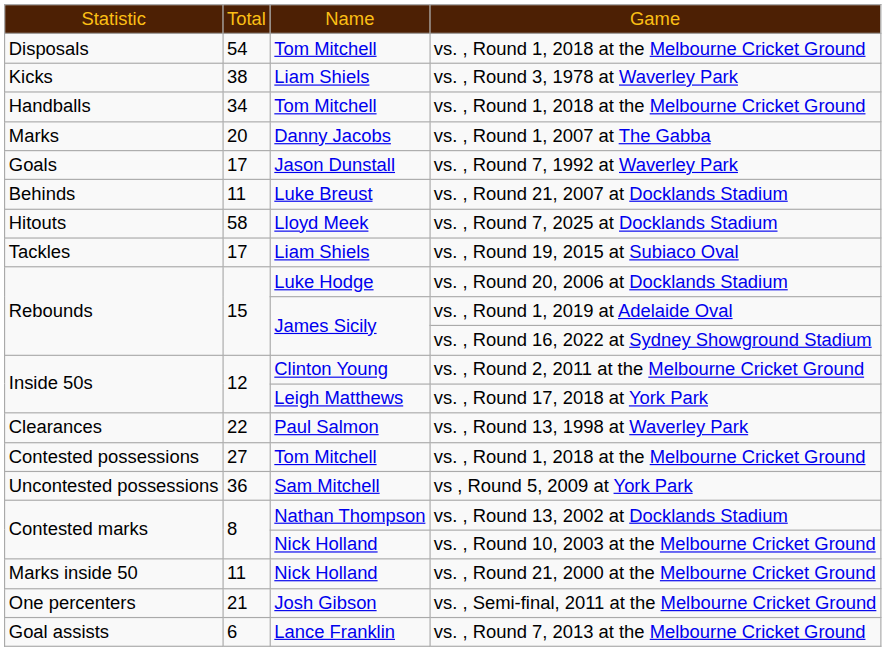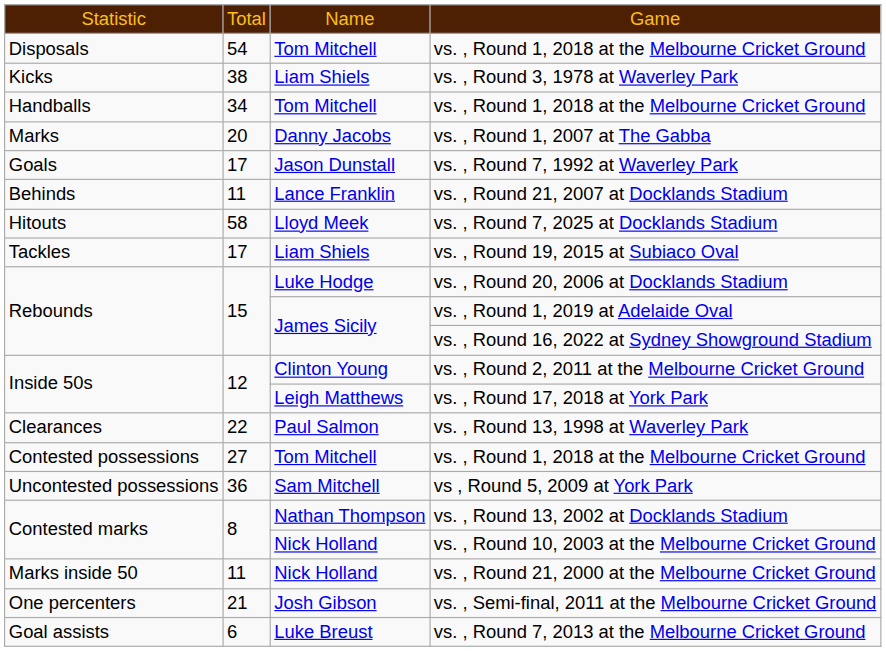 <table class="wikitable" style="text-align:left;">
 <tr style="color:#fbbf15; text-align:center; background:#4d2004;">
 <td>Statistic</td>
 <td>Total</td>
 <td>Name</td>
 <td>Game</td>
 </tr>
 <tr>
 <td>Disposals</td>
 <td>54</td>
 <td><a href='#'>Tom Mitchell</a></td>
 <td>vs. , Round 1, 2018 at the <a href='#'>Melbourne Cricket Ground</a></td>
 </tr>
 <tr>
 <td>Kicks</td>
 <td>38</td>
 <td><a href='#'>Liam Shiels</a></td>
 <td>vs. , Round 3, 1978 at <a href='#'>Waverley Park</a></td>
 </tr>
 <tr>
 <td>Handballs</td>
 <td>34</td>
 <td><a href='#'>Tom Mitchell</a></td>
 <td>vs. , Round 1, 2018 at the <a href='#'>Melbourne Cricket Ground</a></td>
 </tr>
 <tr>
 <td>Marks</td>
 <td>20</td>
 <td><a href='#'>Danny Jacobs</a></td>
 <td>vs. , Round 1, 2007 at <a href='#'>The Gabba</a></td>
 </tr>
 <tr>
 <td>Goals</td>
 <td>17</td>
 <td><a href='#'>Jason Dunstall</a></td>
 <td>vs. , Round 7, 1992 at <a href='#'>Waverley Park</a></td>
 </tr>
 <tr>
 <td>Behinds</td>
 <td>11</td>
-<td><a href='#'>Luke Breust</a></td>
+<td><a href='#'>Lance Franklin</a></td>
 <td>vs. , Round 21, 2007 at <a href='#'>Docklands Stadium</a></td>
 </tr>
 <tr>
 <td>Hitouts</td>
 <td>58</td>
 <td><a href='#'>Lloyd Meek</a></td>
 <td>vs. , Round 7, 2025 at <a href='#'>Docklands Stadium</a></td>
 </tr>
 <tr>
 <td>Tackles</td>
 <td>17</td>
 <td><a href='#'>Liam Shiels</a></td>
 <td>vs. , Round 19, 2015 at <a href='#'>Subiaco Oval</a></td>
 </tr>
 <tr>
 <td rowspan="3">Rebounds</td>
 <td rowspan="3">15</td>
 <td><a href='#'>Luke Hodge</a></td>
 <td>vs. , Round 20, 2006 at <a href='#'>Docklands Stadium</a></td>
 </tr>
 <tr>
 <td rowspan="2"><a href='#'>James Sicily</a></td>
 <td>vs. , Round 1, 2019 at <a href='#'>Adelaide Oval</a></td>
 </tr>
 <tr>
 <td>vs. , Round 16, 2022 at <a href='#'>Sydney Showground Stadium</a></td>
 </tr>
 <tr>
 <td rowspan="2">Inside 50s</td>
 <td rowspan="2">12</td>
 <td><a href='#'>Clinton Young</a></td>
 <td>vs. , Round 2, 2011 at the <a href='#'>Melbourne Cricket Ground</a></td>
 </tr>
 <tr>
 <td><a href='#'>Leigh Matthews</a></td>
 <td>vs. , Round 17, 2018 at <a href='#'>York Park</a></td>
 </tr>
 <tr>
 <td>Clearances</td>
 <td>22</td>
 <td><a href='#'>Paul Salmon</a></td>
 <td>vs. , Round 13, 1998 at <a href='#'>Waverley Park</a></td>
 </tr>
 <tr>
 <td>Contested possessions</td>
 <td>27</td>
 <td><a href='#'>Tom Mitchell</a></td>
 <td>vs. , Round 1, 2018 at the <a href='#'>Melbourne Cricket Ground</a></td>
 </tr>
 <tr>
 <td>Uncontested possessions</td>
 <td>36</td>
 <td><a href='#'>Sam Mitchell</a></td>
 <td>vs , Round 5, 2009 at <a href='#'>York Park</a></td>
 </tr>
 <tr>
 <td rowspan="2">Contested marks</td>
 <td rowspan="2">8</td>
 <td><a href='#'>Nathan Thompson</a></td>
 <td>vs. , Round 13, 2002 at <a href='#'>Docklands Stadium</a></td>
 </tr>
 <tr>
 <td><a href='#'>Nick Holland</a></td>
 <td>vs. , Round 10, 2003 at the <a href='#'>Melbourne Cricket Ground</a></td>
 </tr>
 <tr>
 <td>Marks inside 50</td>
 <td>11</td>
 <td><a href='#'>Nick Holland</a></td>
 <td>vs. , Round 21, 2000 at the <a href='#'>Melbourne Cricket Ground</a></td>
 </tr>
 <tr>
 <td>One percenters</td>
 <td>21</td>
 <td><a href='#'>Josh Gibson</a></td>
 <td>vs. , Semi-final, 2011 at the <a href='#'>Melbourne Cricket Ground</a></td>
 </tr>
 <tr>
 <td>Goal assists</td>
 <td>6</td>
-<td><a href='#'>Lance Franklin</a></td>
+<td><a href='#'>Luke Breust</a></td>
 <td>vs. , Round 7, 2013 at the <a href='#'>Melbourne Cricket Ground</a></td>
 </tr>
 </table>
